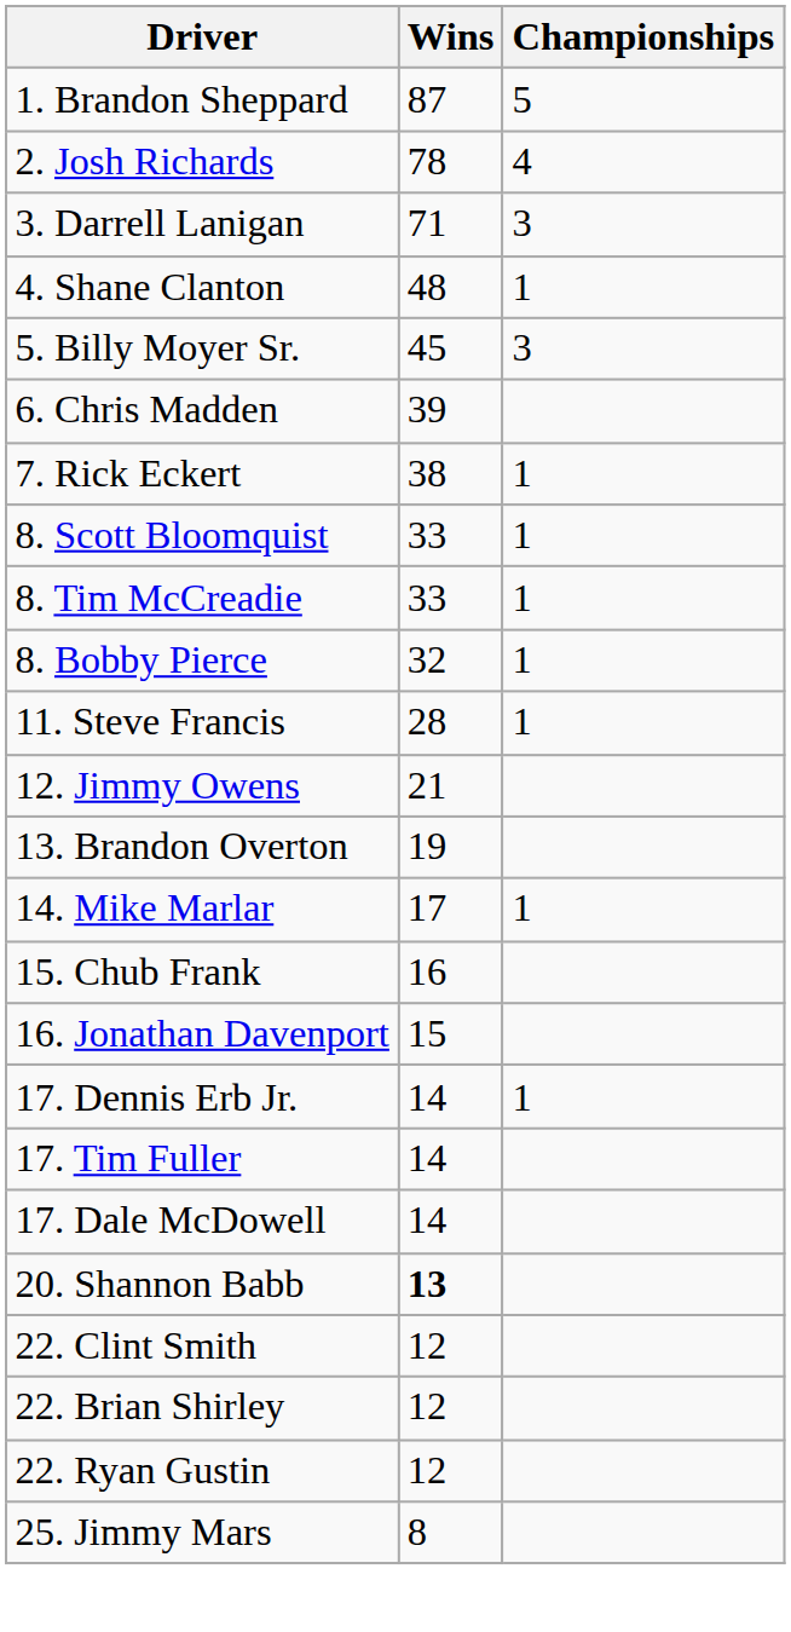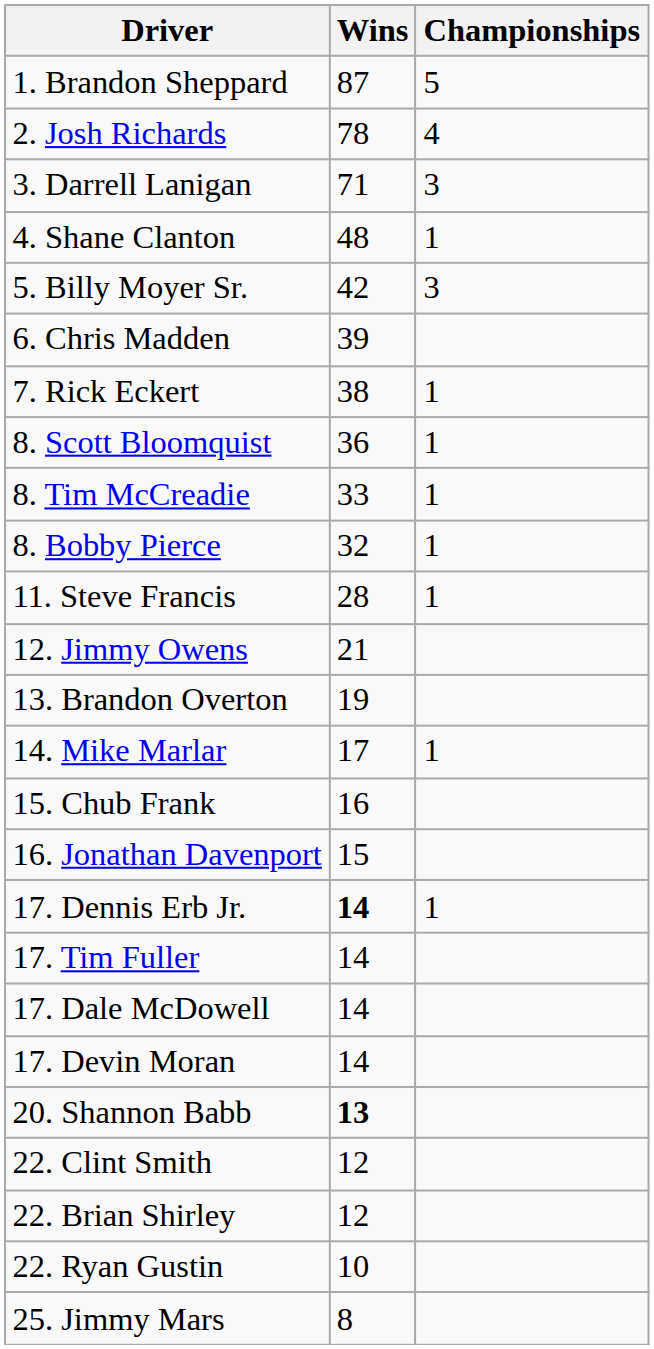 <table class="wikitable">
 <tr>
 <th>Driver</th>
 <th>Wins</th>
 <th>Championships</th>
 </tr>
 <tr>
 <td>1. Brandon Sheppard</td>
 <td>87</td>
 <td>5</td>
 </tr>
 <tr>
 <td>2. <a href='#'>Josh Richards</a></td>
 <td>78</td>
 <td>4</td>
 </tr>
 <tr>
 <td>3. Darrell Lanigan</td>
 <td>71</td>
 <td>3</td>
 </tr>
 <tr>
 <td>4. Shane Clanton</td>
 <td>48</td>
 <td>1</td>
 </tr>
 <tr>
 <td>5. Billy Moyer Sr.</td>
-<td>45</td>
+<td>42</td>
 <td>3</td>
 </tr>
 <tr>
 <td>6. Chris Madden</td>
 <td>39</td>
 <td></td>
 </tr>
 <tr>
 <td>7. Rick Eckert</td>
 <td>38</td>
 <td>1</td>
 </tr>
 <tr>
 <td>8. <a href='#'>Scott Bloomquist</a></td>
-<td>33</td>
+<td>36</td>
 <td>1</td>
 </tr>
 <tr>
 <td>8. <a href='#'>Tim McCreadie</a></td>
 <td>33</td>
 <td>1</td>
 </tr>
 <tr>
 <td>8. <a href='#'>Bobby Pierce</a></td>
 <td>32</td>
 <td>1</td>
 </tr>
 <tr>
 <td>11. Steve Francis</td>
 <td>28</td>
 <td>1</td>
 </tr>
 <tr>
 <td>12. <a href='#'>Jimmy Owens</a></td>
 <td>21</td>
 <td></td>
 </tr>
 <tr>
 <td>13. Brandon Overton</td>
 <td>19</td>
 <td></td>
 </tr>
 <tr>
 <td>14. <a href='#'>Mike Marlar</a></td>
 <td>17</td>
 <td>1</td>
 </tr>
 <tr>
 <td>15. Chub Frank</td>
 <td>16</td>
 <td></td>
 </tr>
 <tr>
 <td>16. <a href='#'>Jonathan Davenport</a></td>
 <td>15</td>
 <td></td>
 </tr>
 <tr>
 <td>17. Dennis Erb Jr.</td>
-<td>14</td>
+<td><strong>14</strong></td>
 <td>1</td>
 </tr>
 <tr>
 <td>17. <a href='#'>Tim Fuller</a></td>
 <td>14</td>
 <td></td>
 </tr>
 <tr>
 <td>17. Dale McDowell</td>
+<td>14</td>
+<td></td>
+</tr>
+<tr>
+<td>17. Devin Moran</td>
 <td>14</td>
 <td></td>
 </tr>
 <tr>
 <td>20. Shannon Babb</td>
 <td><strong>13</strong></td>
 <td></td>
 </tr>
 <tr>
 <td>22. Clint Smith</td>
 <td>12</td>
 <td></td>
 </tr>
 <tr>
 <td>22. Brian Shirley</td>
 <td>12</td>
 <td></td>
 </tr>
 <tr>
 <td>22. Ryan Gustin</td>
-<td>12</td>
+<td>10</td>
 <td></td>
 </tr>
 <tr>
 <td>25. Jimmy Mars</td>
 <td>8</td>
 <td></td>
 </tr>
 </table>
